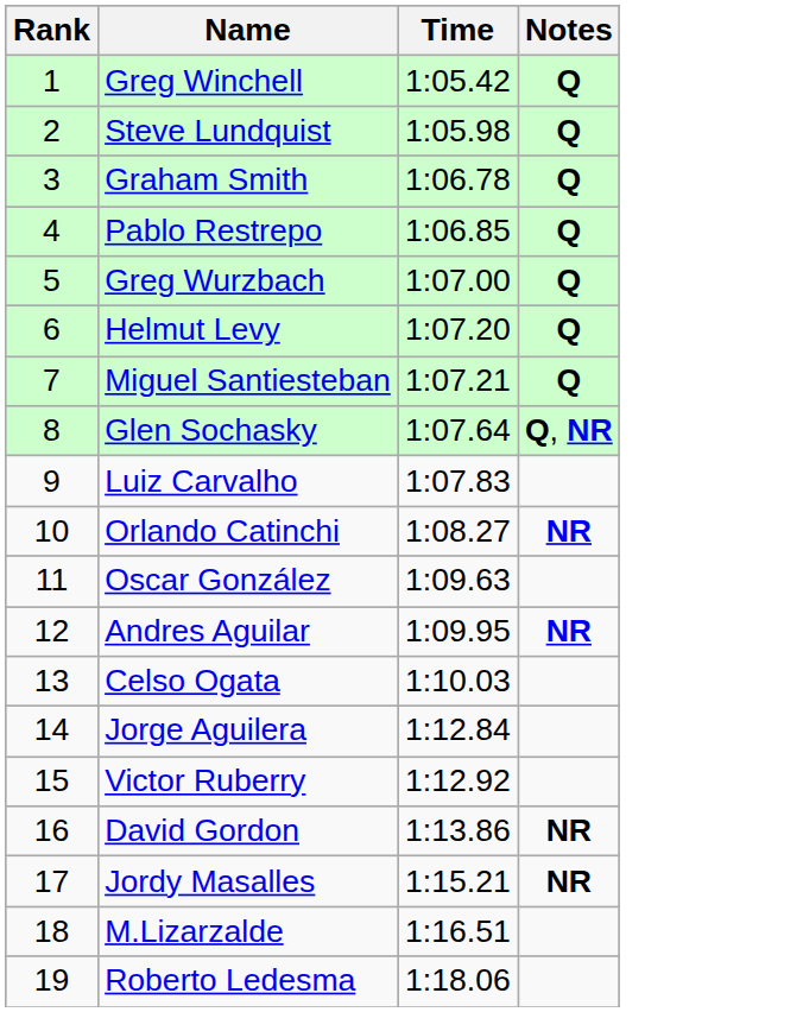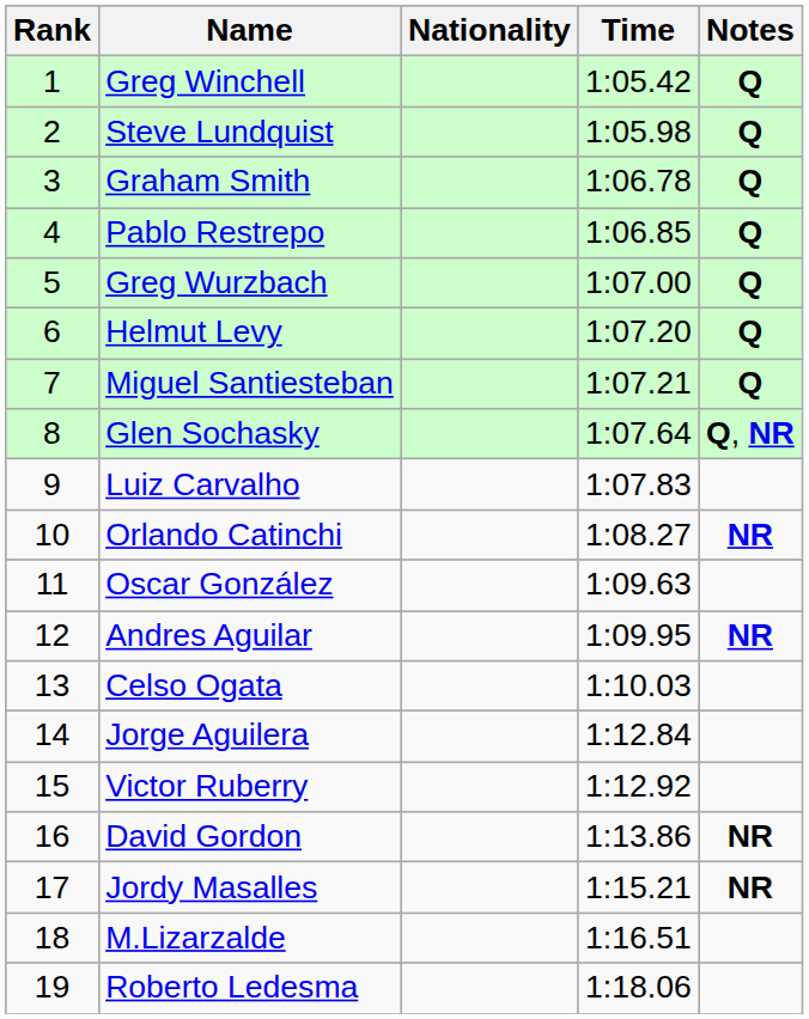 <table class="wikitable sortable" style="text-align:center">
 <tr>
 <th>Rank</th>
 <th>Name</th>
+<th>Nationality</th>
 <th>Time</th>
 <th>Notes</th>
 </tr>
 <tr bgcolor=ccffcc>
 <td>1</td>
 <td align=left><a href='#'>Greg Winchell</a></td>
+<td align=left></td>
 <td>1:05.42</td>
 <td><strong>Q</strong></td>
 </tr>
 <tr bgcolor=ccffcc>
 <td>2</td>
 <td align=left><a href='#'>Steve Lundquist</a></td>
+<td align=left></td>
 <td>1:05.98</td>
 <td><strong>Q</strong></td>
 </tr>
 <tr bgcolor=ccffcc>
 <td>3</td>
 <td align=left><a href='#'>Graham Smith</a></td>
+<td align=left></td>
 <td>1:06.78</td>
 <td><strong>Q</strong></td>
 </tr>
 <tr bgcolor=ccffcc>
 <td>4</td>
 <td align=left><a href='#'>Pablo Restrepo</a></td>
+<td align=left></td>
 <td>1:06.85</td>
 <td><strong>Q</strong></td>
 </tr>
 <tr bgcolor=ccffcc>
 <td>5</td>
 <td align=left><a href='#'>Greg Wurzbach</a></td>
+<td align=left></td>
 <td>1:07.00</td>
 <td><strong>Q</strong></td>
 </tr>
 <tr bgcolor=ccffcc>
 <td>6</td>
 <td align=left><a href='#'>Helmut Levy</a></td>
+<td align=left></td>
 <td>1:07.20</td>
 <td><strong>Q</strong></td>
 </tr>
 <tr bgcolor=ccffcc>
 <td>7</td>
 <td align=left><a href='#'>Miguel Santiesteban</a></td>
+<td align=left></td>
 <td>1:07.21</td>
 <td><strong>Q</strong></td>
 </tr>
 <tr bgcolor=ccffcc>
 <td>8</td>
 <td align=left><a href='#'>Glen Sochasky</a></td>
+<td align=left></td>
 <td>1:07.64</td>
 <td><strong>Q</strong>, <strong><a href='#'>NR</a></strong></td>
 </tr>
 <tr>
 <td>9</td>
 <td align=left><a href='#'>Luiz Carvalho</a></td>
+<td align=left></td>
 <td>1:07.83</td>
 <td></td>
 </tr>
 <tr>
 <td>10</td>
 <td align=left><a href='#'>Orlando Catinchi</a></td>
+<td align=left></td>
 <td>1:08.27</td>
 <td><strong><a href='#'>NR</a></strong></td>
 </tr>
 <tr>
 <td>11</td>
 <td align=left><a href='#'>Oscar González</a></td>
+<td align=left></td>
 <td>1:09.63</td>
 <td></td>
 </tr>
 <tr>
 <td>12</td>
 <td align=left><a href='#'>Andres Aguilar</a></td>
+<td align=left></td>
 <td>1:09.95</td>
 <td><strong><a href='#'>NR</a></strong></td>
 </tr>
 <tr>
 <td>13</td>
 <td align=left><a href='#'>Celso Ogata</a></td>
+<td align=left></td>
 <td>1:10.03</td>
 <td></td>
 </tr>
 <tr>
 <td>14</td>
 <td align=left><a href='#'>Jorge Aguilera</a></td>
+<td align=left></td>
 <td>1:12.84</td>
 <td></td>
 </tr>
 <tr>
 <td>15</td>
 <td align=left><a href='#'>Victor Ruberry</a></td>
+<td align=left></td>
 <td>1:12.92</td>
 <td></td>
 </tr>
 <tr>
 <td>16</td>
 <td align=left><a href='#'>David Gordon</a></td>
+<td align=left></td>
 <td>1:13.86</td>
 <td><strong>NR</strong></td>
 </tr>
 <tr>
 <td>17</td>
 <td align=left><a href='#'>Jordy Masalles</a></td>
+<td align=left></td>
 <td>1:15.21</td>
 <td><strong>NR</strong></td>
 </tr>
 <tr>
 <td>18</td>
 <td align=left><a href='#'>M.Lizarzalde</a></td>
+<td align=left></td>
 <td>1:16.51</td>
 <td></td>
 </tr>
 <tr>
 <td>19</td>
 <td align=left><a href='#'>Roberto Ledesma</a></td>
+<td align=left></td>
 <td>1:18.06</td>
 <td></td>
 </tr>
 </table>
